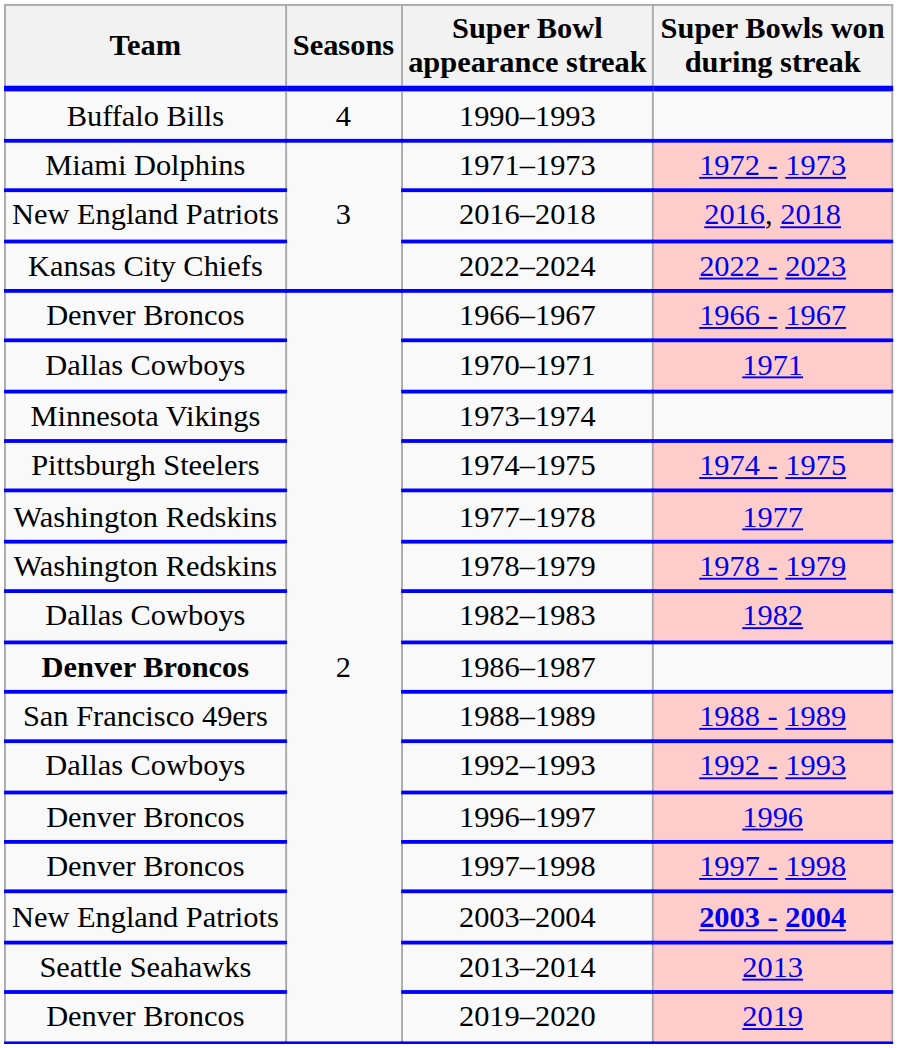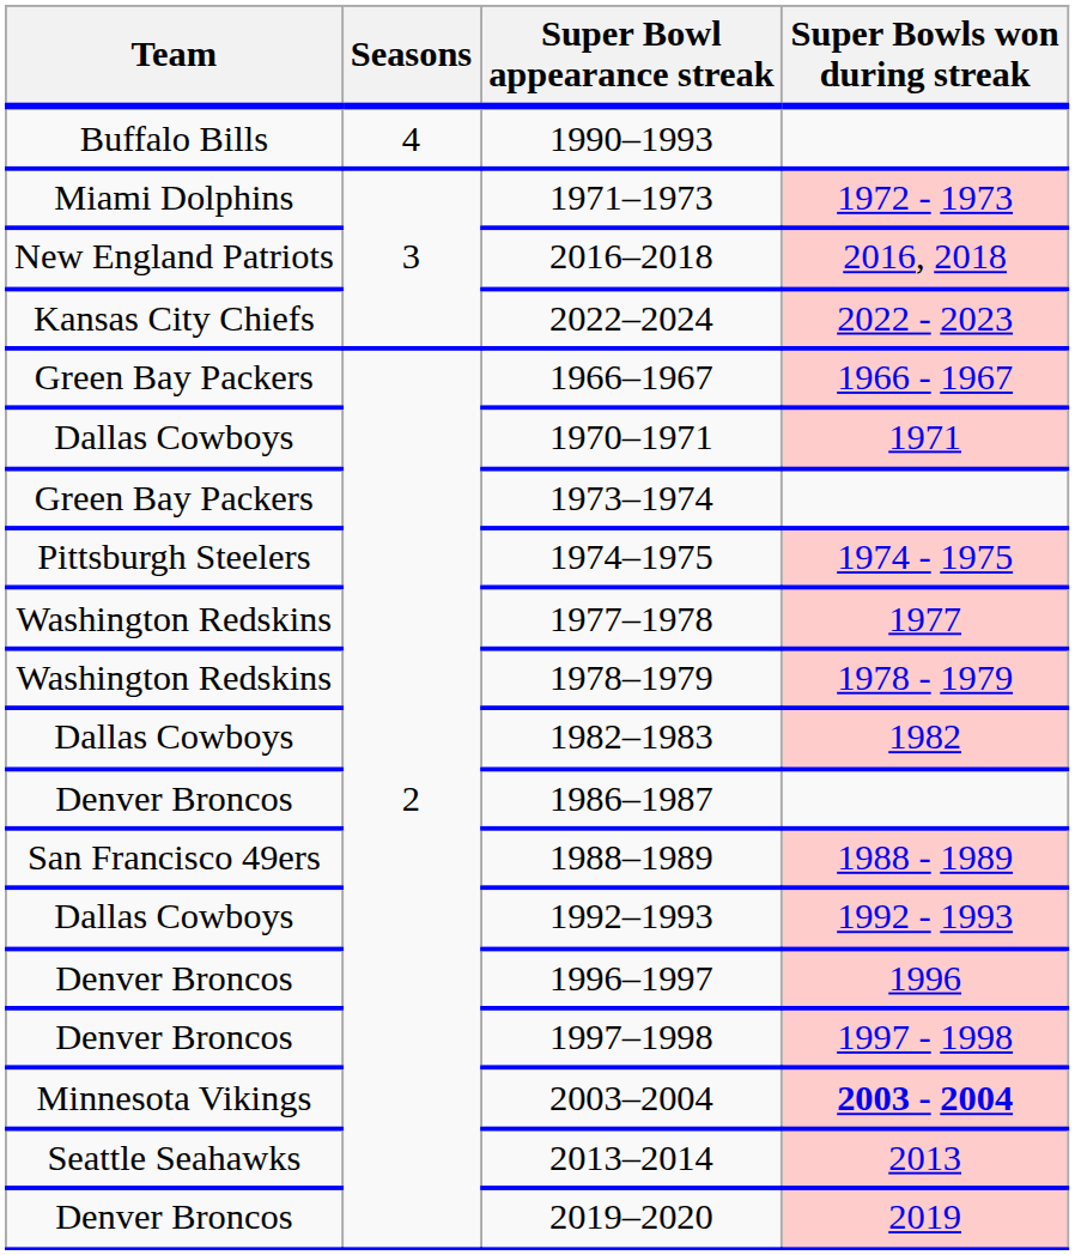 <table class="wikitable sortable" style="text-align:center">
 <tr>
 <th style="border-bottom: 3px solid blue;">Team</th>
 <th style="border-bottom: 3px solid blue;">Seasons</th>
 <th style="border-bottom: 3px solid blue;">Super Bowl <br>appearance streak</th>
 <th style="border-bottom: 3px solid blue;">Super Bowls won<br>during streak</th>
 </tr>
 <tr style="border-bottom: 2px solid blue;">
 <td>Buffalo Bills</td>
 <td>4</td>
 <td>1990–1993</td>
 <td></td>
 </tr>
 <tr style="border-bottom: 2px solid blue;">
 <td>Miami Dolphins</td>
 <td rowspan="3">3</td>
 <td>1971–1973</td>
 <td bgcolor="#FFCCCC"><a href='#'>1972 -</a> <a href='#'>1973</a></td>
 </tr>
 <tr style="border-bottom: 2px solid blue">
 <td>New England Patriots</td>
 <td>2016–2018</td>
 <td bgcolor="#FFCCCC"><a href='#'>2016</a>, <a href='#'>2018</a></td>
 </tr>
 <tr style="border-bottom: 2px solid blue;">
 <td>Kansas City Chiefs</td>
 <td>2022–2024</td>
 <td bgcolor="#FFCCCC"><a href='#'>2022 -</a> <a href='#'>2023</a></td>
 </tr>
 <tr style="border-bottom: 2px solid blue;">
-<td>Denver Broncos</td>
+<td>Green Bay Packers</td>
 <td rowspan="15">2</td>
 <td>1966–1967</td>
 <td bgcolor="#FFCCCC"><a href='#'>1966 -</a> <a href='#'>1967</a></td>
 </tr>
 <tr style="border-bottom: 2px solid blue;">
 <td>Dallas Cowboys</td>
 <td>1970–1971</td>
 <td bgcolor="#FFCCCC"><a href='#'>1971</a></td>
 </tr>
 <tr style="border-bottom: 2px solid blue;">
-<td>Minnesota Vikings</td>
+<td>Green Bay Packers</td>
 <td>1973–1974</td>
 <td></td>
 </tr>
 <tr style="border-bottom: 2px solid blue;">
 <td>Pittsburgh Steelers</td>
 <td>1974–1975</td>
 <td bgcolor="#FFCCCC"><a href='#'>1974 -</a> <a href='#'>1975</a></td>
 </tr>
 <tr style="border-bottom: 2px solid blue;">
 <td>Washington Redskins</td>
 <td>1977–1978</td>
 <td bgcolor="#FFCCCC"><a href='#'>1977</a></td>
 </tr>
 <tr style="border-bottom: 2px solid blue;">
 <td>Washington Redskins</td>
 <td>1978–1979</td>
 <td bgcolor="#FFCCCC"><a href='#'>1978 -</a> <a href='#'>1979</a></td>
 </tr>
 <tr style="border-bottom: 2px solid blue;">
 <td>Dallas Cowboys</td>
 <td>1982–1983</td>
 <td bgcolor="#FFCCCC"><a href='#'>1982</a></td>
 </tr>
 <tr style="border-bottom: 2px solid blue;">
-<td><strong>Denver Broncos</strong></td>
+<td>Denver Broncos</td>
 <td>1986–1987</td>
 <td></td>
 </tr>
 <tr style="border-bottom: 2px solid blue;">
 <td>San Francisco 49ers</td>
 <td>1988–1989</td>
 <td bgcolor="#FFCCCC"><a href='#'>1988 -</a> <a href='#'>1989</a></td>
 </tr>
 <tr style="border-bottom: 2px solid blue;">
 <td>Dallas Cowboys</td>
 <td>1992–1993</td>
 <td bgcolor="#FFCCCC"><a href='#'>1992 -</a> <a href='#'>1993</a></td>
 </tr>
 <tr style="border-bottom: 2px solid blue;">
 <td>Denver Broncos</td>
 <td>1996–1997</td>
 <td bgcolor="#FFCCCC"><a href='#'>1996</a></td>
 </tr>
 <tr style="border-bottom: 2px solid blue;">
 <td>Denver Broncos</td>
 <td>1997–1998</td>
 <td bgcolor="#FFCCCC"><a href='#'>1997 -</a> <a href='#'>1998</a></td>
 </tr>
 <tr style="border-bottom: 2px solid blue;">
-<td>New England Patriots</td>
+<td>Minnesota Vikings</td>
 <td>2003–2004</td>
 <td bgcolor="#FFCCCC"><strong><a href='#'>2003 -</a> <a href='#'>2004</a></strong></td>
 </tr>
 <tr style="border-bottom: 2px solid blue">
 <td>Seattle Seahawks</td>
 <td>2013–2014</td>
 <td bgcolor="#FFCCCC"><a href='#'>2013</a></td>
 </tr>
 <tr style="border-bottom: 2px solid blue;">
 <td>Denver Broncos</td>
 <td>2019–2020</td>
 <td bgcolor="#FFCCCC"><a href='#'>2019</a></td>
 </tr>
 </table>
